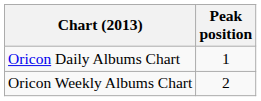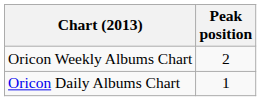 <table class="wikitable sortable" border="1">
 <tr>
 <th>Chart (2013)</th>
 <th>Peak<br>position</th>
 </tr>
 <tr>
+<td>Oricon Weekly Albums Chart</td>
+<td style="text-align:center;">2</td>
+</tr>
+<tr>
 <td><a href='#'>Oricon</a> Daily Albums Chart</td>
 <td style="text-align:center;">1</td>
 </tr>
-<tr>
-<td>Oricon Weekly Albums Chart</td>
-<td style="text-align:center;">2</td>
-</tr>
 </table>
